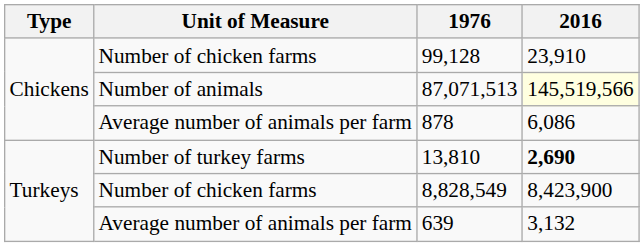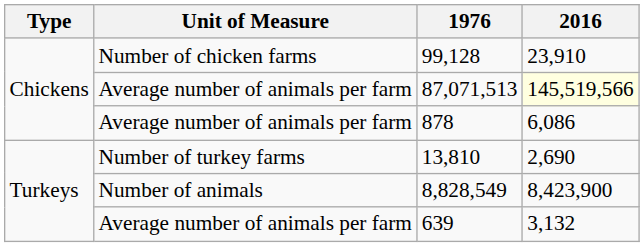 <table class="wikitable sortable">
 <tr>
 <th>Type</th>
 <th>Unit of Measure</th>
 <th>1976</th>
 <th>2016</th>
 </tr>
 <tr>
 <td rowspan = "3">Chickens</td>
 <td>Number of chicken farms</td>
 <td>99,128</td>
 <td>23,910</td>
 </tr>
 <tr>
-<td>Number of animals</td>
+<td>Average number of animals per farm</td>
 <td>87,071,513</td>
 <td style="background: lightyellow;">145,519,566</td>
 </tr>
 <tr>
 <td>Average number of animals per farm</td>
 <td>878</td>
 <td>6,086</td>
 </tr>
 <tr>
 <td rowspan = "3">Turkeys</td>
 <td>Number of turkey farms</td>
 <td>13,810</td>
-<td><strong>2,690</strong></td>
+<td>2,690</td>
 </tr>
 <tr>
-<td>Number of chicken farms</td>
+<td>Number of animals</td>
 <td>8,828,549</td>
 <td>8,423,900</td>
 </tr>
 <tr>
 <td>Average number of animals per farm</td>
 <td>639</td>
 <td>3,132</td>
 </tr>
 </table>
